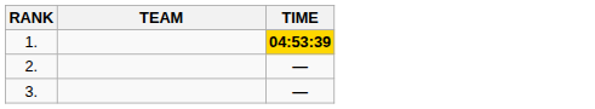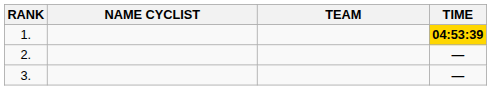 <table class="wikitable" style="font-size:95%;">
 <tr>
 <th>RANK</th>
+<th align="left" style="width: 16em">NAME CYCLIST</th>
 <th align="left" style="width: 13em">TEAM</th>
 <th>TIME</th>
 </tr>
 <tr>
 <td align="center">1.</td>
 <td></td>
+<td></td>
 <td align="center" style="background: gold;"><strong>04:53:39</strong></td>
 </tr>
 <tr>
 <td align="center">2.</td>
+<td></td>
 <td></td>
 <td align="center"><strong>—</strong></td>
 </tr>
 <tr>
 <td align="center">3.</td>
 <td></td>
+<td></td>
 <td align="center"><strong>—</strong></td>
 </tr>
 </table>
